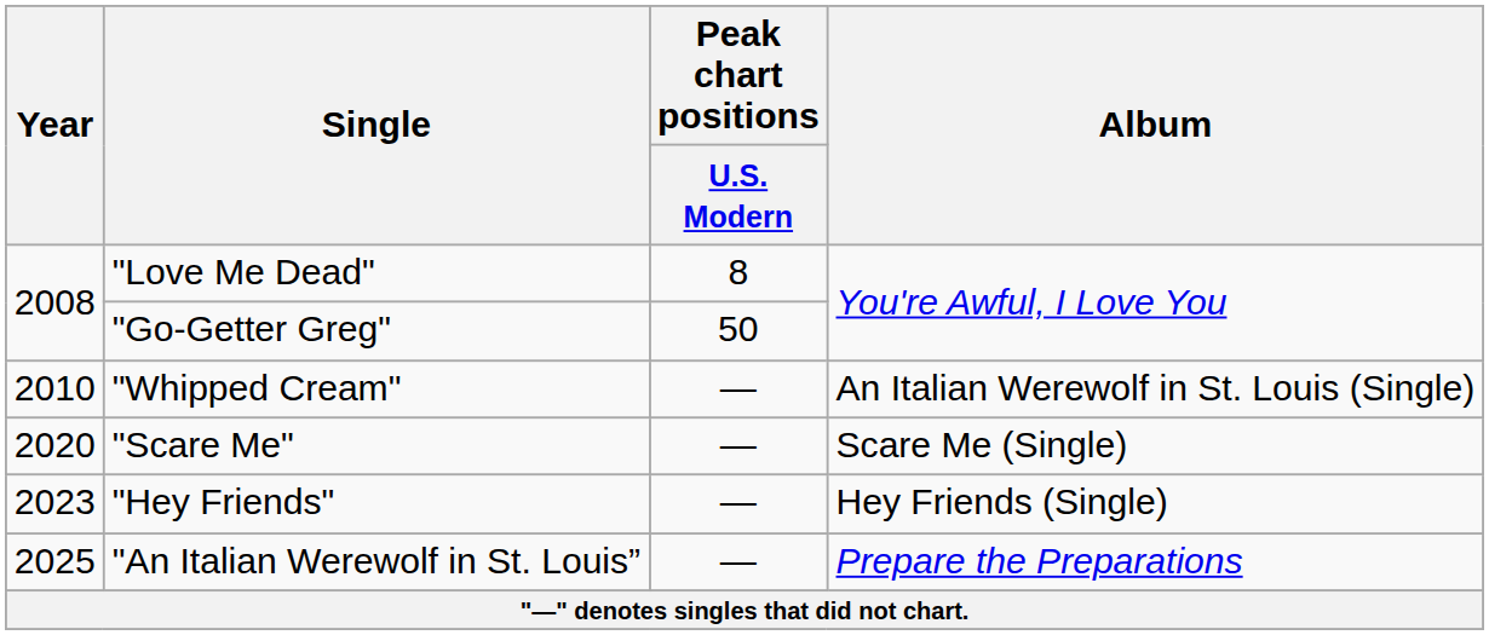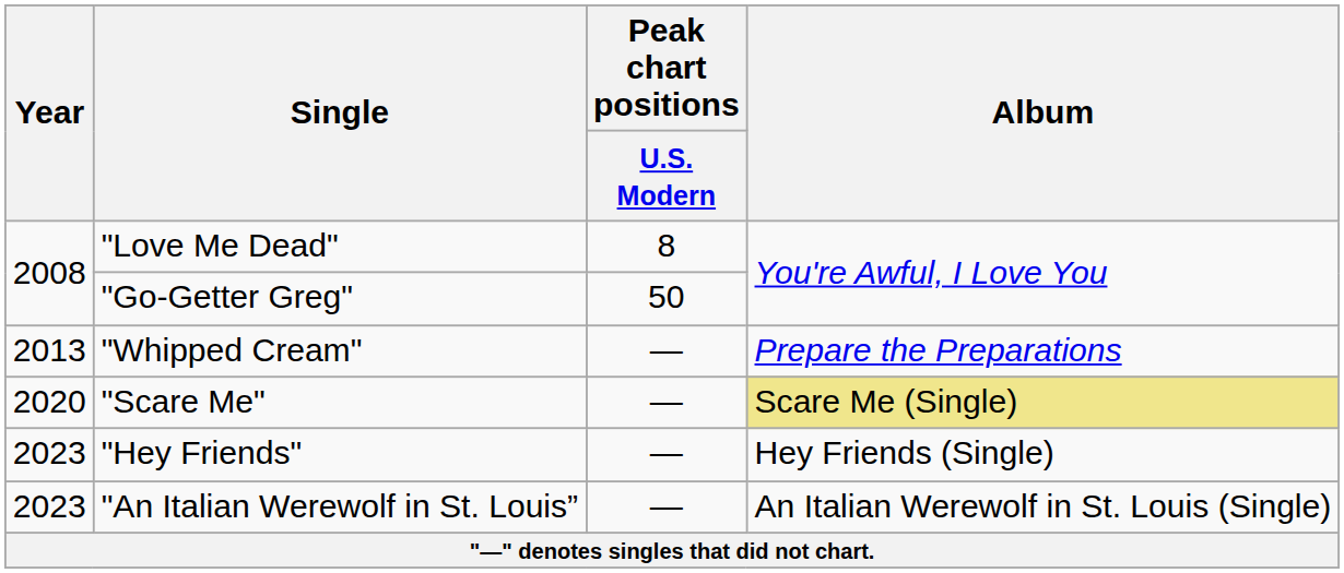 <table class="wikitable">
 <tr>
 <th rowspan="2">Year</th>
 <th rowspan="2">Single</th>
 <th>Peak chart positions</th>
 <th rowspan="2">Album</th>
 </tr>
 <tr>
 <th style="width:1em"><small><a href='#'>U.S. Modern</a></small></th>
 </tr>
 <tr>
 <td rowspan="2">2008</td>
 <td>"Love Me Dead"</td>
 <td style="text-align:center;">8</td>
 <td rowspan="2"><em><a href='#'>You're Awful, I Love You</a></em></td>
 </tr>
 <tr>
 <td>"Go-Getter Greg"</td>
 <td style="text-align:center;">50</td>
 </tr>
 <tr>
-<td>2010</td>
+<td>2013</td>
 <td>"Whipped Cream"</td>
 <td style="text-align:center;">—</td>
-<td>An Italian Werewolf in St. Louis (Single)</td>
+<td><em><a href='#'>Prepare the Preparations</a></em></td>
 </tr>
 <tr>
 <td>2020</td>
 <td>"Scare Me"</td>
 <td style="text-align:center;">—</td>
-<td>Scare Me (Single)</td>
+<td style="background: khaki;">Scare Me (Single)</td>
 </tr>
 <tr>
 <td>2023</td>
 <td>"Hey Friends"</td>
 <td style="text-align:center;">—</td>
 <td>Hey Friends (Single)</td>
 </tr>
 <tr>
-<td>2025</td>
+<td>2023</td>
 <td>"An Italian Werewolf in St. Louis”</td>
 <td style="text-align:center;">—</td>
-<td><em><a href='#'>Prepare the Preparations</a></em></td>
+<td>An Italian Werewolf in St. Louis (Single)</td>
 </tr>
 <tr>
 <th colspan="7" style="font-size: 8pt">"—" denotes singles that did not chart.</th>
 </tr>
 </table>
